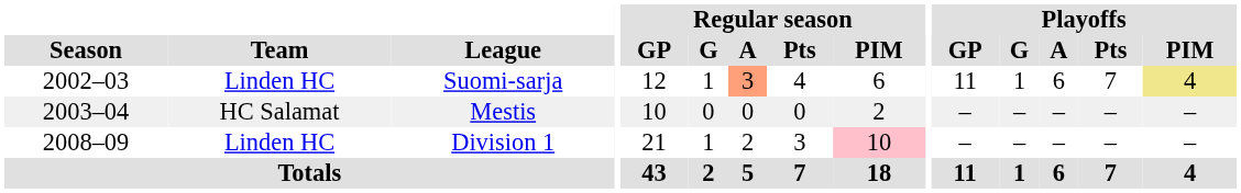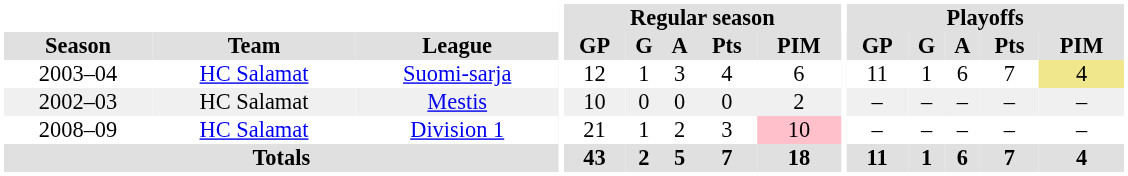 <table border="0" cellpadding="1" cellspacing="0" style="text-align:center; width:50em">
 <tr bgcolor="#e0e0e0">
 <th colspan="3" bgcolor="#ffffff"></th>
 <th rowspan="100" bgcolor="#ffffff"></th>
 <th colspan="5">Regular season</th>
 <th rowspan="100" bgcolor="#ffffff"></th>
 <th colspan="5">Playoffs</th>
 </tr>
 <tr style="background:#e0e0e0;">
 <th>Season</th>
 <th>Team</th>
 <th>League</th>
 <th>GP</th>
 <th>G</th>
 <th>A</th>
 <th>Pts</th>
 <th>PIM</th>
 <th>GP</th>
 <th>G</th>
 <th>A</th>
 <th>Pts</th>
 <th>PIM</th>
 </tr>
 <tr style="text-align:center;">
-<td>2002–03</td>
-<td><a href='#'>Linden HC</a></td>
+<td>2003–04</td>
+<td><a href='#'>HC Salamat</a></td>
 <td><a href='#'>Suomi-sarja</a></td>
 <td>12</td>
 <td>1</td>
-<td style="background: lightsalmon;">3</td>
+<td>3</td>
 <td>4</td>
 <td>6</td>
 <td>11</td>
 <td>1</td>
 <td>6</td>
 <td>7</td>
 <td style="background: khaki;">4</td>
 </tr>
 <tr style="text-align:center; background:#f0f0f0;">
-<td>2003–04</td>
+<td>2002–03</td>
 <td>HC Salamat</td>
 <td><a href='#'>Mestis</a></td>
 <td>10</td>
 <td>0</td>
 <td>0</td>
 <td>0</td>
 <td>2</td>
 <td>–</td>
 <td>–</td>
 <td>–</td>
 <td>–</td>
 <td>–</td>
 </tr>
 <tr style="text-align:center;">
 <td>2008–09</td>
-<td><a href='#'>Linden HC</a></td>
+<td><a href='#'>HC Salamat</a></td>
 <td><a href='#'>Division 1</a></td>
 <td>21</td>
 <td>1</td>
 <td>2</td>
 <td>3</td>
 <td style="background: pink;">10</td>
 <td>–</td>
 <td>–</td>
 <td>–</td>
 <td>–</td>
 <td>–</td>
 </tr>
 <tr style="text-align:center; background:#e0e0e0;">
 <th colspan="3">Totals</th>
 <th>43</th>
 <th>2</th>
 <th>5</th>
 <th>7</th>
 <th>18</th>
 <th>11</th>
 <th>1</th>
 <th>6</th>
 <th>7</th>
 <th>4</th>
 </tr>
 </table>
